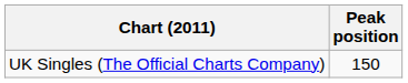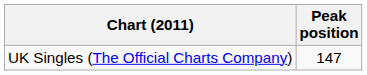 <table class="wikitable sortable">
 <tr>
 <th>Chart (2011)</th>
 <th>Peak<br>position</th>
 </tr>
 <tr>
 <td>UK Singles (<a href='#'>The Official Charts Company</a>)</td>
-<td style="text-align:center;">150</td>
+<td style="text-align:center;">147</td>
 </tr>
 </table>
